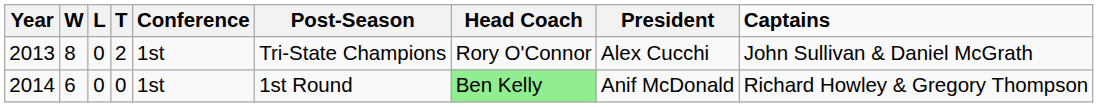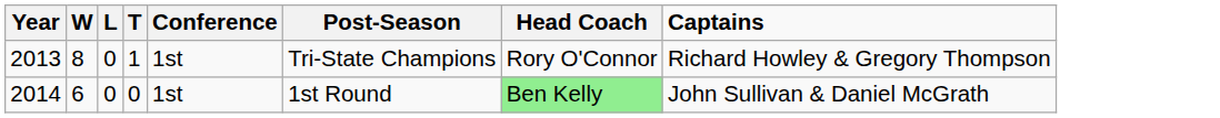 <table class="wikitable sortable">
 <tr>
 <th>Year</th>
 <th>W</th>
 <th>L</th>
 <th>T</th>
 <th>Conference</th>
 <th>Post-Season</th>
 <th>Head Coach</th>
-<th>President</th>
 <td><strong>Captains</strong></td>
 </tr>
 <tr>
 <td>2013</td>
 <td>8</td>
 <td>0</td>
-<td>2</td>
+<td>1</td>
 <td>1st</td>
 <td>Tri-State Champions</td>
 <td>Rory O'Connor</td>
-<td>Alex Cucchi</td>
-<td>John Sullivan & Daniel McGrath</td>
+<td>Richard Howley & Gregory Thompson</td>
 </tr>
 <tr>
 <td>2014</td>
 <td>6</td>
 <td>0</td>
 <td>0</td>
 <td>1st</td>
 <td>1st Round</td>
 <td style="background: lightgreen;">Ben Kelly</td>
-<td>Anif McDonald</td>
-<td>Richard Howley & Gregory Thompson</td>
+<td>John Sullivan & Daniel McGrath</td>
 </tr>
 </table>
